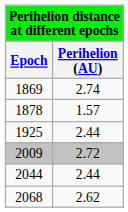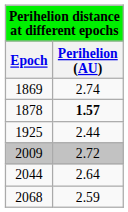 <table class=wikitable style="text-align:center; font-size:11px; float:right; margin:2px">
 <tr bgcolor= style="font-size: smaller;">
 <td colspan="8" style="text-align:center;"><strong>Perihelion distance<br>at different epochs</strong></td>
 </tr>
 <tr>
 <th><a href='#'>Epoch</a></th>
 <th><a href='#'>Perihelion</a><br>(<a href='#'>AU</a>)</th>
 </tr>
 <tr>
 <td>1869</td>
 <td>2.74</td>
 </tr>
 <tr>
 <td>1878</td>
-<td>1.57</td>
+<td><strong>1.57</strong></td>
 </tr>
 <tr>
 <td>1925</td>
 <td>2.44</td>
 </tr>
 <tr bgcolor=#c2c2c2>
 <td>2009</td>
 <td>2.72</td>
 </tr>
 <tr>
 <td>2044</td>
-<td>2.44</td>
+<td>2.64</td>
 </tr>
 <tr>
 <td>2068</td>
-<td>2.62</td>
+<td>2.59</td>
 </tr>
 </table>
